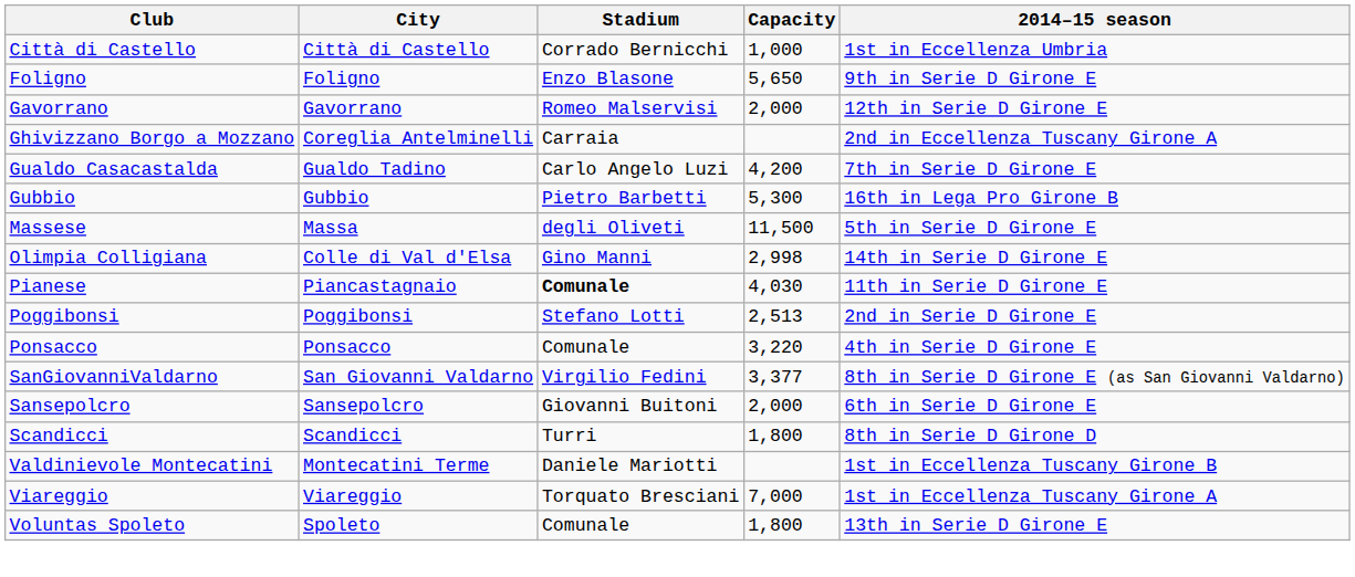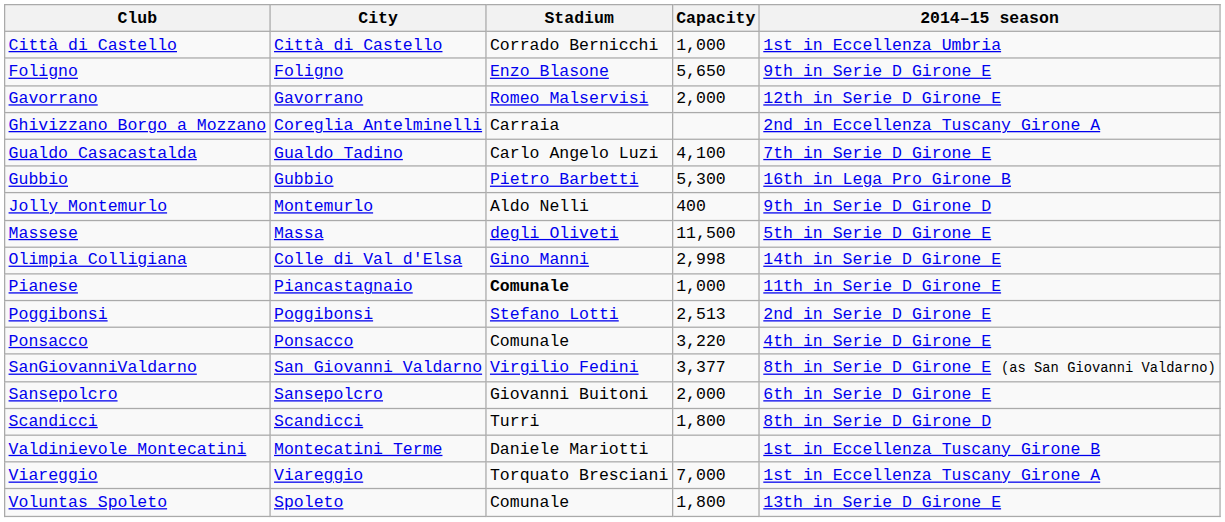 <table class="wikitable sortable">
 <tr>
 <th>Club</th>
 <th>City</th>
 <th>Stadium</th>
 <th>Capacity</th>
 <th>2014–15 season</th>
 </tr>
 <tr>
 <td><a href='#'>Città di Castello</a></td>
 <td><a href='#'>Città di Castello</a></td>
 <td>Corrado Bernicchi</td>
 <td>1,000</td>
 <td><a href='#'>1st in Eccellenza Umbria</a></td>
 </tr>
 <tr>
 <td><a href='#'>Foligno</a></td>
 <td><a href='#'>Foligno</a></td>
 <td><a href='#'>Enzo Blasone</a></td>
 <td>5,650</td>
 <td><a href='#'>9th in Serie D Girone E</a></td>
 </tr>
 <tr>
 <td><a href='#'>Gavorrano</a></td>
 <td><a href='#'>Gavorrano</a></td>
 <td><a href='#'>Romeo Malservisi</a></td>
 <td>2,000</td>
 <td><a href='#'>12th in Serie D Girone E</a></td>
 </tr>
 <tr>
 <td><a href='#'>Ghivizzano Borgo a Mozzano</a></td>
 <td><a href='#'>Coreglia Antelminelli</a></td>
 <td>Carraia</td>
 <td></td>
 <td><a href='#'>2nd in Eccellenza Tuscany Girone A</a></td>
 </tr>
 <tr>
 <td><a href='#'>Gualdo Casacastalda</a></td>
 <td><a href='#'>Gualdo Tadino</a></td>
 <td>Carlo Angelo Luzi</td>
-<td>4,200</td>
+<td>4,100</td>
 <td><a href='#'>7th in Serie D Girone E</a></td>
 </tr>
 <tr>
 <td><a href='#'>Gubbio</a></td>
 <td><a href='#'>Gubbio</a></td>
 <td><a href='#'>Pietro Barbetti</a></td>
 <td>5,300</td>
 <td><a href='#'>16th in Lega Pro Girone B</a></td>
+</tr>
+<tr>
+<td><a href='#'>Jolly Montemurlo</a></td>
+<td><a href='#'>Montemurlo</a></td>
+<td>Aldo Nelli</td>
+<td>400</td>
+<td><a href='#'>9th in Serie D Girone D</a></td>
 </tr>
 <tr>
 <td><a href='#'>Massese</a></td>
 <td><a href='#'>Massa</a></td>
 <td><a href='#'>degli Oliveti</a></td>
 <td>11,500</td>
 <td><a href='#'>5th in Serie D Girone E</a></td>
 </tr>
 <tr>
 <td><a href='#'>Olimpia Colligiana</a></td>
 <td><a href='#'>Colle di Val d'Elsa</a></td>
 <td><a href='#'>Gino Manni</a></td>
 <td>2,998</td>
 <td><a href='#'>14th in Serie D Girone E</a></td>
 </tr>
 <tr>
 <td><a href='#'>Pianese</a></td>
 <td><a href='#'>Piancastagnaio</a></td>
 <td><strong>Comunale</strong></td>
-<td>4,030</td>
+<td>1,000</td>
 <td><a href='#'>11th in Serie D Girone E</a></td>
 </tr>
 <tr>
 <td><a href='#'>Poggibonsi</a></td>
 <td><a href='#'>Poggibonsi</a></td>
 <td><a href='#'>Stefano Lotti</a></td>
 <td>2,513</td>
 <td><a href='#'>2nd in Serie D Girone E</a></td>
 </tr>
 <tr>
 <td><a href='#'>Ponsacco</a></td>
 <td><a href='#'>Ponsacco</a></td>
 <td>Comunale</td>
 <td>3,220</td>
 <td><a href='#'>4th in Serie D Girone E</a></td>
 </tr>
 <tr>
 <td><a href='#'>SanGiovanniValdarno</a></td>
 <td><a href='#'>San Giovanni Valdarno</a></td>
 <td><a href='#'>Virgilio Fedini</a></td>
 <td>3,377</td>
 <td><a href='#'>8th in Serie D Girone E</a> <small>(as San Giovanni Valdarno)</small></td>
 </tr>
 <tr>
 <td><a href='#'>Sansepolcro</a></td>
 <td><a href='#'>Sansepolcro</a></td>
 <td>Giovanni Buitoni</td>
 <td>2,000</td>
 <td><a href='#'>6th in Serie D Girone E</a></td>
 </tr>
 <tr>
 <td><a href='#'>Scandicci</a></td>
 <td><a href='#'>Scandicci</a></td>
 <td>Turri</td>
 <td>1,800</td>
 <td><a href='#'>8th in Serie D Girone D</a></td>
 </tr>
 <tr>
 <td><a href='#'>Valdinievole Montecatini</a></td>
 <td><a href='#'>Montecatini Terme</a></td>
 <td>Daniele Mariotti</td>
 <td></td>
 <td><a href='#'>1st in Eccellenza Tuscany Girone B</a></td>
 </tr>
 <tr>
 <td><a href='#'>Viareggio</a></td>
 <td><a href='#'>Viareggio</a></td>
 <td>Torquato Bresciani</td>
 <td>7,000</td>
 <td><a href='#'>1st in Eccellenza Tuscany Girone A</a></td>
 </tr>
 <tr>
 <td><a href='#'>Voluntas Spoleto</a></td>
 <td><a href='#'>Spoleto</a></td>
 <td>Comunale</td>
 <td>1,800</td>
 <td><a href='#'>13th in Serie D Girone E</a></td>
 </tr>
 </table>
